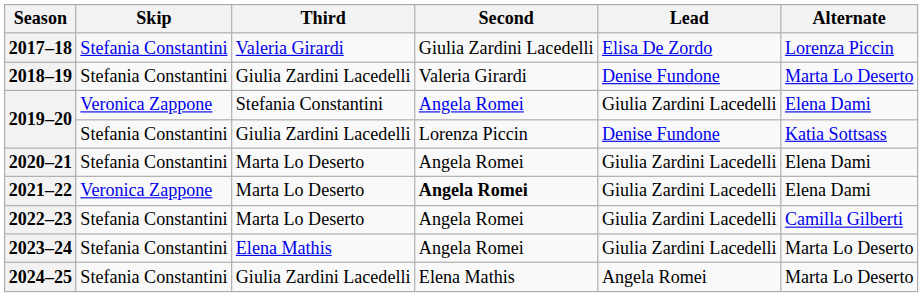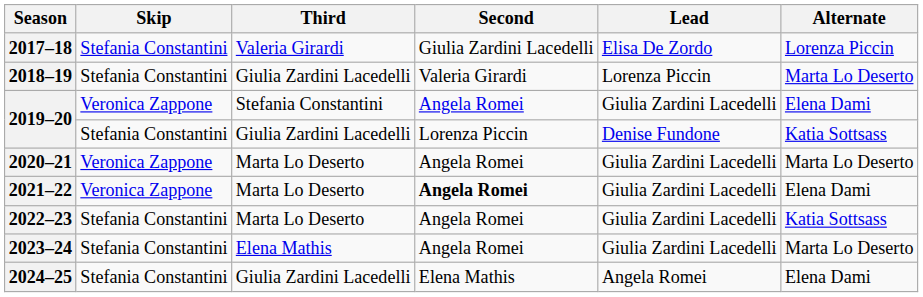 <table class="wikitable">
 <tr>
 <th scope="col">Season</th>
 <th scope="col">Skip</th>
 <th scope="col">Third</th>
 <th scope="col">Second</th>
 <th scope="col">Lead</th>
 <th scope="col">Alternate</th>
 </tr>
 <tr>
 <th scope="row">2017–18</th>
 <td><a href='#'>Stefania Constantini</a></td>
 <td><a href='#'>Valeria Girardi</a></td>
 <td>Giulia Zardini Lacedelli</td>
 <td><a href='#'>Elisa De Zordo</a></td>
 <td><a href='#'>Lorenza Piccin</a></td>
 </tr>
 <tr>
 <th scope="row">2018–19</th>
 <td>Stefania Constantini</td>
 <td>Giulia Zardini Lacedelli</td>
 <td>Valeria Girardi</td>
-<td><a href='#'>Denise Fundone</a></td>
+<td>Lorenza Piccin</td>
 <td><a href='#'>Marta Lo Deserto</a></td>
 </tr>
 <tr>
 <th scope="row" rowspan=2>2019–20</th>
 <td><a href='#'>Veronica Zappone</a></td>
 <td>Stefania Constantini</td>
 <td><a href='#'>Angela Romei</a></td>
 <td>Giulia Zardini Lacedelli</td>
 <td><a href='#'>Elena Dami</a></td>
 </tr>
 <tr>
 <td>Stefania Constantini</td>
 <td>Giulia Zardini Lacedelli</td>
 <td>Lorenza Piccin</td>
 <td><a href='#'>Denise Fundone</a></td>
 <td><a href='#'>Katia Sottsass</a></td>
 </tr>
 <tr>
 <th scope="row">2020–21</th>
-<td>Stefania Constantini</td>
+<td><a href='#'>Veronica Zappone</a></td>
 <td>Marta Lo Deserto</td>
 <td>Angela Romei</td>
 <td>Giulia Zardini Lacedelli</td>
-<td>Elena Dami</td>
+<td>Marta Lo Deserto</td>
 </tr>
 <tr>
 <th scope="row">2021–22</th>
 <td><a href='#'>Veronica Zappone</a></td>
 <td>Marta Lo Deserto</td>
 <td><strong>Angela Romei</strong></td>
 <td>Giulia Zardini Lacedelli</td>
 <td>Elena Dami</td>
 </tr>
 <tr>
 <th scope="row">2022–23</th>
 <td>Stefania Constantini</td>
 <td>Marta Lo Deserto</td>
 <td>Angela Romei</td>
 <td>Giulia Zardini Lacedelli</td>
-<td><a href='#'>Camilla Gilberti</a></td>
+<td><a href='#'>Katia Sottsass</a></td>
 </tr>
 <tr>
 <th scope="row">2023–24</th>
 <td>Stefania Constantini</td>
 <td><a href='#'>Elena Mathis</a></td>
 <td>Angela Romei</td>
 <td>Giulia Zardini Lacedelli</td>
 <td>Marta Lo Deserto</td>
 </tr>
 <tr>
 <th scope="row">2024–25</th>
 <td>Stefania Constantini</td>
 <td>Giulia Zardini Lacedelli</td>
 <td>Elena Mathis</td>
 <td>Angela Romei</td>
-<td>Marta Lo Deserto</td>
+<td>Elena Dami</td>
 </tr>
 </table>
